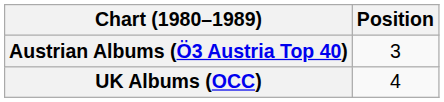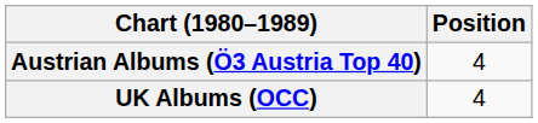 <table class="wikitable plainrowheaders" style="text-align:center">
 <tr>
 <th>Chart (1980–1989)</th>
 <th>Position</th>
 </tr>
 <tr>
 <th scope="row">Austrian Albums (<a href='#'>Ö3 Austria Top 40</a>)</th>
-<td>3</td>
+<td>4</td>
 </tr>
 <tr>
 <th scope="row">UK Albums (<a href='#'>OCC</a>)</th>
 <td>4</td>
 </tr>
 </table>
